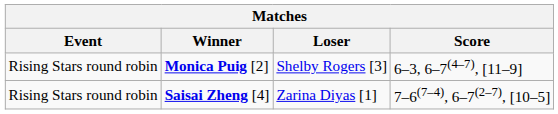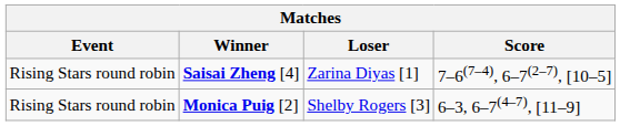 <table class="wikitable collapsible uncollapsed" style="margin:1em auto;">
 <tr>
 <th colspan=4>Matches</th>
 </tr>
 <tr>
 <th>Event</th>
 <th>Winner</th>
 <th>Loser</th>
 <th>Score</th>
 </tr>
 <tr align=left>
 <td>Rising Stars round robin</td>
+<td> <strong><a href='#'>Saisai Zheng</a></strong> [4]</td>
+<td> <a href='#'>Zarina Diyas</a> [1]</td>
+<td>7–6<sup>(7–4)</sup>, 6–7<sup>(2–7)</sup>, [10–5]</td>
+</tr>
+<tr align=left>
+<td>Rising Stars round robin</td>
 <td> <strong><a href='#'>Monica Puig</a></strong> [2]</td>
 <td> <a href='#'>Shelby Rogers</a> [3]</td>
 <td>6–3, 6–7<sup>(4–7)</sup>, [11–9]</td>
 </tr>
-<tr align=left>
-<td>Rising Stars round robin</td>
-<td> <strong><a href='#'>Saisai Zheng</a></strong> [4]</td>
-<td> <a href='#'>Zarina Diyas</a> [1]</td>
-<td>7–6<sup>(7–4)</sup>, 6–7<sup>(2–7)</sup>, [10–5]</td>
-</tr>
 </table>
